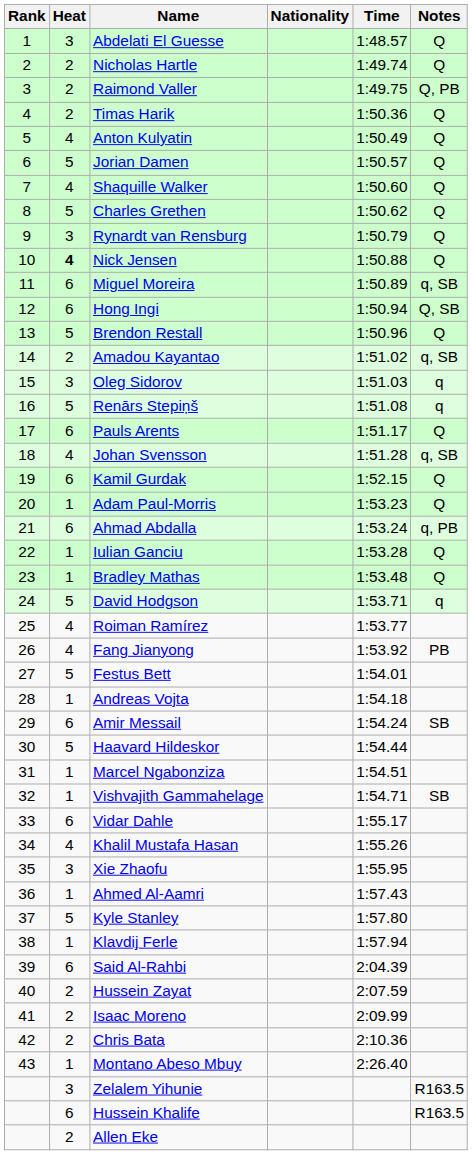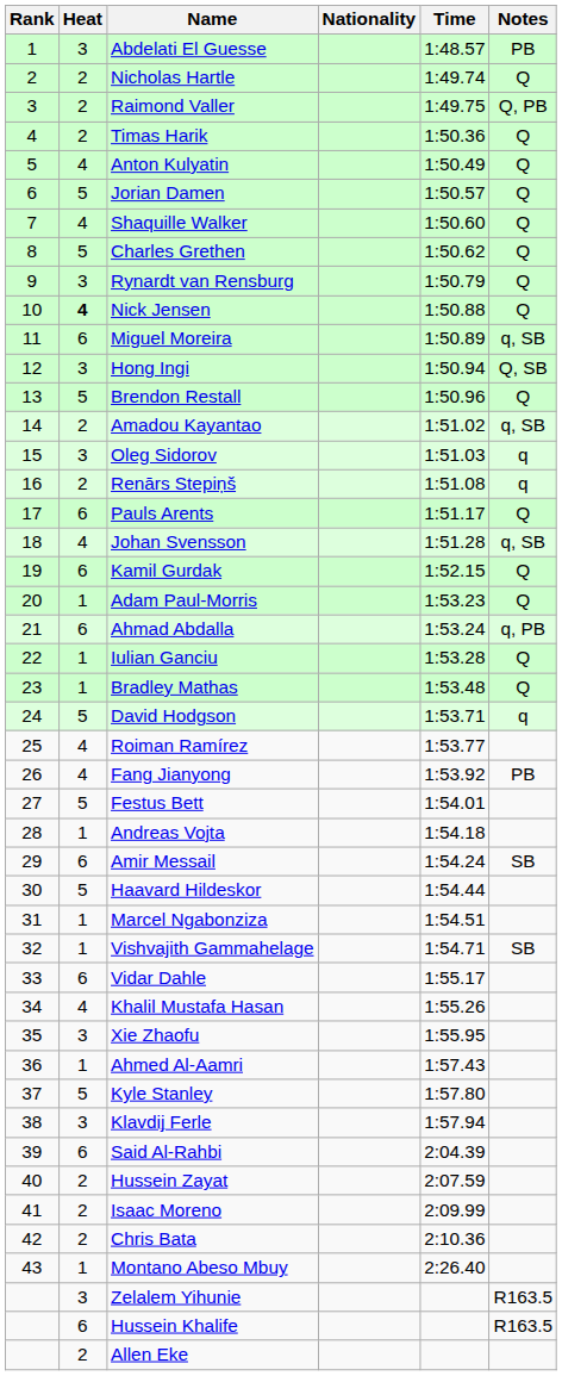 <table class="wikitable sortable" style="text-align:center">
 <tr>
 <th>Rank</th>
 <th>Heat</th>
 <th>Name</th>
 <th>Nationality</th>
 <th>Time</th>
 <th>Notes</th>
 </tr>
 <tr bgcolor=ccffcc>
 <td>1</td>
 <td>3</td>
 <td align=left><a href='#'>Abdelati El Guesse</a></td>
 <td align=left></td>
 <td>1:48.57</td>
-<td>Q</td>
+<td>PB</td>
 </tr>
 <tr bgcolor=ccffcc>
 <td>2</td>
 <td>2</td>
 <td align=left><a href='#'>Nicholas Hartle</a></td>
 <td align=left></td>
 <td>1:49.74</td>
 <td>Q</td>
 </tr>
 <tr bgcolor=ccffcc>
 <td>3</td>
 <td>2</td>
 <td align=left><a href='#'>Raimond Valler</a></td>
 <td align=left></td>
 <td>1:49.75</td>
 <td>Q, PB</td>
 </tr>
 <tr bgcolor=ccffcc>
 <td>4</td>
 <td>2</td>
 <td align=left><a href='#'>Timas Harik</a></td>
 <td align=left></td>
 <td>1:50.36</td>
 <td>Q</td>
 </tr>
 <tr bgcolor=ccffcc>
 <td>5</td>
 <td>4</td>
 <td align=left><a href='#'>Anton Kulyatin</a></td>
 <td align=left></td>
 <td>1:50.49</td>
 <td>Q</td>
 </tr>
 <tr bgcolor=ccffcc>
 <td>6</td>
 <td>5</td>
 <td align=left><a href='#'>Jorian Damen</a></td>
 <td align=left></td>
 <td>1:50.57</td>
 <td>Q</td>
 </tr>
 <tr bgcolor=ccffcc>
 <td>7</td>
 <td>4</td>
 <td align=left><a href='#'>Shaquille Walker</a></td>
 <td align=left></td>
 <td>1:50.60</td>
 <td>Q</td>
 </tr>
 <tr bgcolor=ccffcc>
 <td>8</td>
 <td>5</td>
 <td align=left><a href='#'>Charles Grethen</a></td>
 <td align=left></td>
 <td>1:50.62</td>
 <td>Q</td>
 </tr>
 <tr bgcolor=ccffcc>
 <td>9</td>
 <td>3</td>
 <td align=left><a href='#'>Rynardt van Rensburg</a></td>
 <td align=left></td>
 <td>1:50.79</td>
 <td>Q</td>
 </tr>
 <tr bgcolor=ccffcc>
 <td>10</td>
 <td><strong>4</strong></td>
 <td align=left><a href='#'>Nick Jensen</a></td>
 <td align=left></td>
 <td>1:50.88</td>
 <td>Q</td>
 </tr>
 <tr bgcolor=ccffcc>
 <td>11</td>
 <td>6</td>
 <td align=left><a href='#'>Miguel Moreira</a></td>
 <td align=left></td>
 <td>1:50.89</td>
 <td>q, SB</td>
 </tr>
 <tr bgcolor=ccffcc>
 <td>12</td>
-<td>6</td>
+<td>3</td>
 <td align=left><a href='#'>Hong Ingi</a></td>
 <td align=left></td>
 <td>1:50.94</td>
 <td>Q, SB</td>
 </tr>
 <tr bgcolor=ccffcc>
 <td>13</td>
 <td>5</td>
 <td align=left><a href='#'>Brendon Restall</a></td>
 <td align=left></td>
 <td>1:50.96</td>
 <td>Q</td>
 </tr>
 <tr bgcolor=ddffdd>
 <td>14</td>
 <td>2</td>
 <td align=left><a href='#'>Amadou Kayantao</a></td>
 <td align=left></td>
 <td>1:51.02</td>
 <td>q, SB</td>
 </tr>
 <tr bgcolor=ddffdd>
 <td>15</td>
 <td>3</td>
 <td align=left><a href='#'>Oleg Sidorov</a></td>
 <td align=left></td>
 <td>1:51.03</td>
 <td>q</td>
 </tr>
 <tr bgcolor=ddffdd>
 <td>16</td>
-<td>5</td>
+<td>2</td>
 <td align=left><a href='#'>Renārs Stepiņš</a></td>
 <td align=left></td>
 <td>1:51.08</td>
 <td>q</td>
 </tr>
 <tr bgcolor=ccffcc>
 <td>17</td>
 <td>6</td>
 <td align=left><a href='#'>Pauls Arents</a></td>
 <td align=left></td>
 <td>1:51.17</td>
 <td>Q</td>
 </tr>
 <tr bgcolor=ddffdd>
 <td>18</td>
 <td>4</td>
 <td align=left><a href='#'>Johan Svensson</a></td>
 <td align=left></td>
 <td>1:51.28</td>
 <td>q, SB</td>
 </tr>
 <tr bgcolor=ccffcc>
 <td>19</td>
 <td>6</td>
 <td align=left><a href='#'>Kamil Gurdak</a></td>
 <td align=left></td>
 <td>1:52.15</td>
 <td>Q</td>
 </tr>
 <tr bgcolor=ccffcc>
 <td>20</td>
 <td>1</td>
 <td align=left><a href='#'>Adam Paul-Morris</a></td>
 <td align=left></td>
 <td>1:53.23</td>
 <td>Q</td>
 </tr>
 <tr bgcolor=ddffdd>
 <td>21</td>
 <td>6</td>
 <td align=left><a href='#'>Ahmad Abdalla</a></td>
 <td align=left></td>
 <td>1:53.24</td>
 <td>q, PB</td>
 </tr>
 <tr bgcolor=ccffcc>
 <td>22</td>
 <td>1</td>
 <td align=left><a href='#'>Iulian Ganciu</a></td>
 <td align=left></td>
 <td>1:53.28</td>
 <td>Q</td>
 </tr>
 <tr bgcolor=ccffcc>
 <td>23</td>
 <td>1</td>
 <td align=left><a href='#'>Bradley Mathas</a></td>
 <td align=left></td>
 <td>1:53.48</td>
 <td>Q</td>
 </tr>
 <tr bgcolor=ddffdd>
 <td>24</td>
 <td>5</td>
 <td align=left><a href='#'>David Hodgson</a></td>
 <td align=left></td>
 <td>1:53.71</td>
 <td>q</td>
 </tr>
 <tr>
 <td>25</td>
 <td>4</td>
 <td align=left><a href='#'>Roiman Ramírez</a></td>
 <td align=left></td>
 <td>1:53.77</td>
 <td></td>
 </tr>
 <tr>
 <td>26</td>
 <td>4</td>
 <td align=left><a href='#'>Fang Jianyong</a></td>
 <td align=left></td>
 <td>1:53.92</td>
 <td>PB</td>
 </tr>
 <tr>
 <td>27</td>
 <td>5</td>
 <td align=left><a href='#'>Festus Bett</a></td>
 <td align=left></td>
 <td>1:54.01</td>
 <td></td>
 </tr>
 <tr>
 <td>28</td>
 <td>1</td>
 <td align=left><a href='#'>Andreas Vojta</a></td>
 <td align=left></td>
 <td>1:54.18</td>
 <td></td>
 </tr>
 <tr>
 <td>29</td>
 <td>6</td>
 <td align=left><a href='#'>Amir Messail</a></td>
 <td align=left></td>
 <td>1:54.24</td>
 <td>SB</td>
 </tr>
 <tr>
 <td>30</td>
 <td>5</td>
 <td align=left><a href='#'>Haavard Hildeskor</a></td>
 <td align=left></td>
 <td>1:54.44</td>
 <td></td>
 </tr>
 <tr>
 <td>31</td>
 <td>1</td>
 <td align=left><a href='#'>Marcel Ngabonziza</a></td>
 <td align=left></td>
 <td>1:54.51</td>
 <td></td>
 </tr>
 <tr>
 <td>32</td>
 <td>1</td>
 <td align=left><a href='#'>Vishvajith Gammahelage</a></td>
 <td align=left></td>
 <td>1:54.71</td>
 <td>SB</td>
 </tr>
 <tr>
 <td>33</td>
 <td>6</td>
 <td align=left><a href='#'>Vidar Dahle</a></td>
 <td align=left></td>
 <td>1:55.17</td>
 <td></td>
 </tr>
 <tr>
 <td>34</td>
 <td>4</td>
 <td align=left><a href='#'>Khalil Mustafa Hasan</a></td>
 <td align=left></td>
 <td>1:55.26</td>
 <td></td>
 </tr>
 <tr>
 <td>35</td>
 <td>3</td>
 <td align=left><a href='#'>Xie Zhaofu</a></td>
 <td align=left></td>
 <td>1:55.95</td>
 <td></td>
 </tr>
 <tr>
 <td>36</td>
 <td>1</td>
 <td align=left><a href='#'>Ahmed Al-Aamri</a></td>
 <td align=left></td>
 <td>1:57.43</td>
 <td></td>
 </tr>
 <tr>
 <td>37</td>
 <td>5</td>
 <td align=left><a href='#'>Kyle Stanley</a></td>
 <td align=left></td>
 <td>1:57.80</td>
 <td></td>
 </tr>
 <tr>
 <td>38</td>
-<td>1</td>
+<td>3</td>
 <td align=left><a href='#'>Klavdij Ferle</a></td>
 <td align=left></td>
 <td>1:57.94</td>
 <td></td>
 </tr>
 <tr>
 <td>39</td>
 <td>6</td>
 <td align=left><a href='#'>Said Al-Rahbi</a></td>
 <td align=left></td>
 <td>2:04.39</td>
 <td></td>
 </tr>
 <tr>
 <td>40</td>
 <td>2</td>
 <td align=left><a href='#'>Hussein Zayat</a></td>
 <td align=left></td>
 <td>2:07.59</td>
 <td></td>
 </tr>
 <tr>
 <td>41</td>
 <td>2</td>
 <td align=left><a href='#'>Isaac Moreno</a></td>
 <td align=left></td>
 <td>2:09.99</td>
 <td></td>
 </tr>
 <tr>
 <td>42</td>
 <td>2</td>
 <td align=left><a href='#'>Chris Bata</a></td>
 <td align=left></td>
 <td>2:10.36</td>
 <td></td>
 </tr>
 <tr>
 <td>43</td>
 <td>1</td>
 <td align=left><a href='#'>Montano Abeso Mbuy</a></td>
 <td align=left></td>
 <td>2:26.40</td>
 <td></td>
 </tr>
 <tr>
 <td></td>
 <td>3</td>
 <td align=left><a href='#'>Zelalem Yihunie</a></td>
 <td align=left></td>
 <td></td>
 <td>R163.5</td>
 </tr>
 <tr>
 <td></td>
 <td>6</td>
 <td align=left><a href='#'>Hussein Khalife</a></td>
 <td align=left></td>
 <td></td>
 <td>R163.5</td>
 </tr>
 <tr>
 <td></td>
 <td>2</td>
 <td align=left><a href='#'>Allen Eke</a></td>
 <td align=left></td>
 <td></td>
 <td></td>
 </tr>
 </table>
